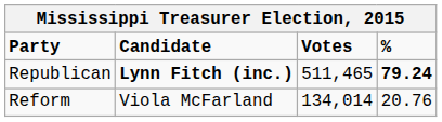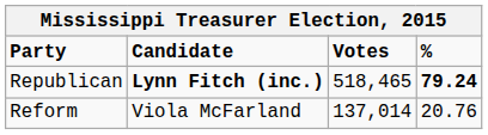 <table class="wikitable">
 <tr>
 <th colspan="4">Mississippi Treasurer Election, 2015</th>
 </tr>
 <tr>
 <td><strong>Party</strong></td>
 <td><strong>Candidate</strong></td>
 <td><strong>Votes</strong></td>
 <td><strong>%</strong></td>
 </tr>
 <tr>
 <td>Republican</td>
 <td><strong>Lynn Fitch (inc.)</strong></td>
-<td>511,465</td>
+<td>518,465</td>
 <td><strong>79.24</strong></td>
 </tr>
 <tr>
 <td>Reform</td>
 <td>Viola McFarland</td>
-<td>134,014</td>
+<td>137,014</td>
 <td>20.76</td>
 </tr>
 </table>
